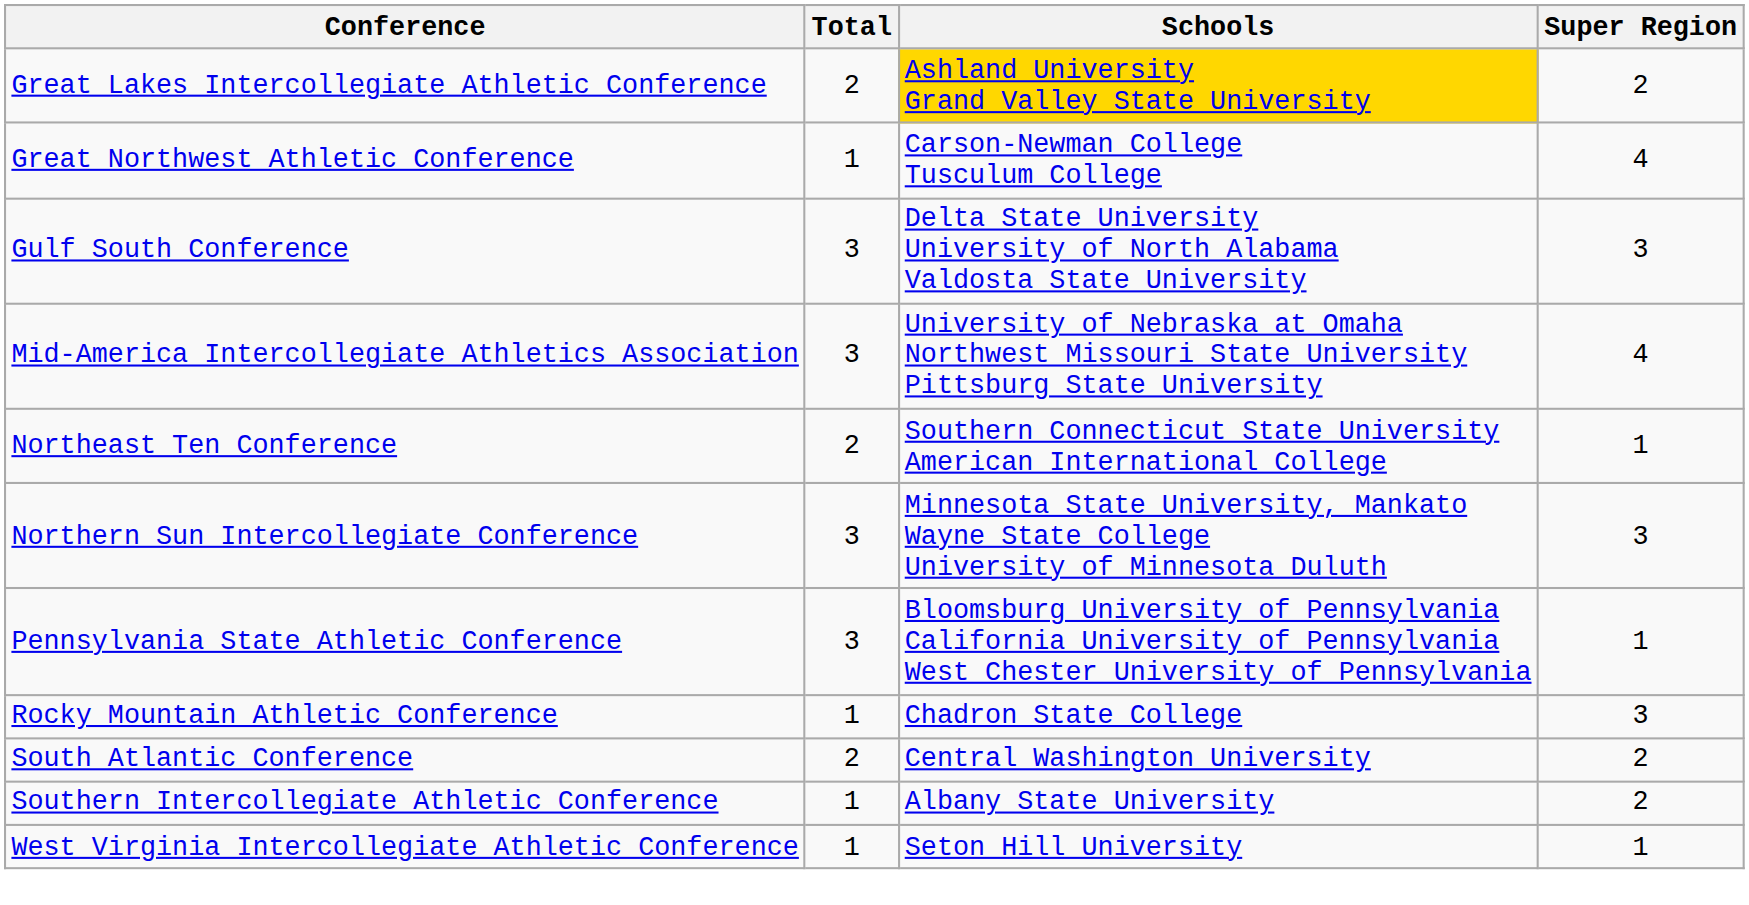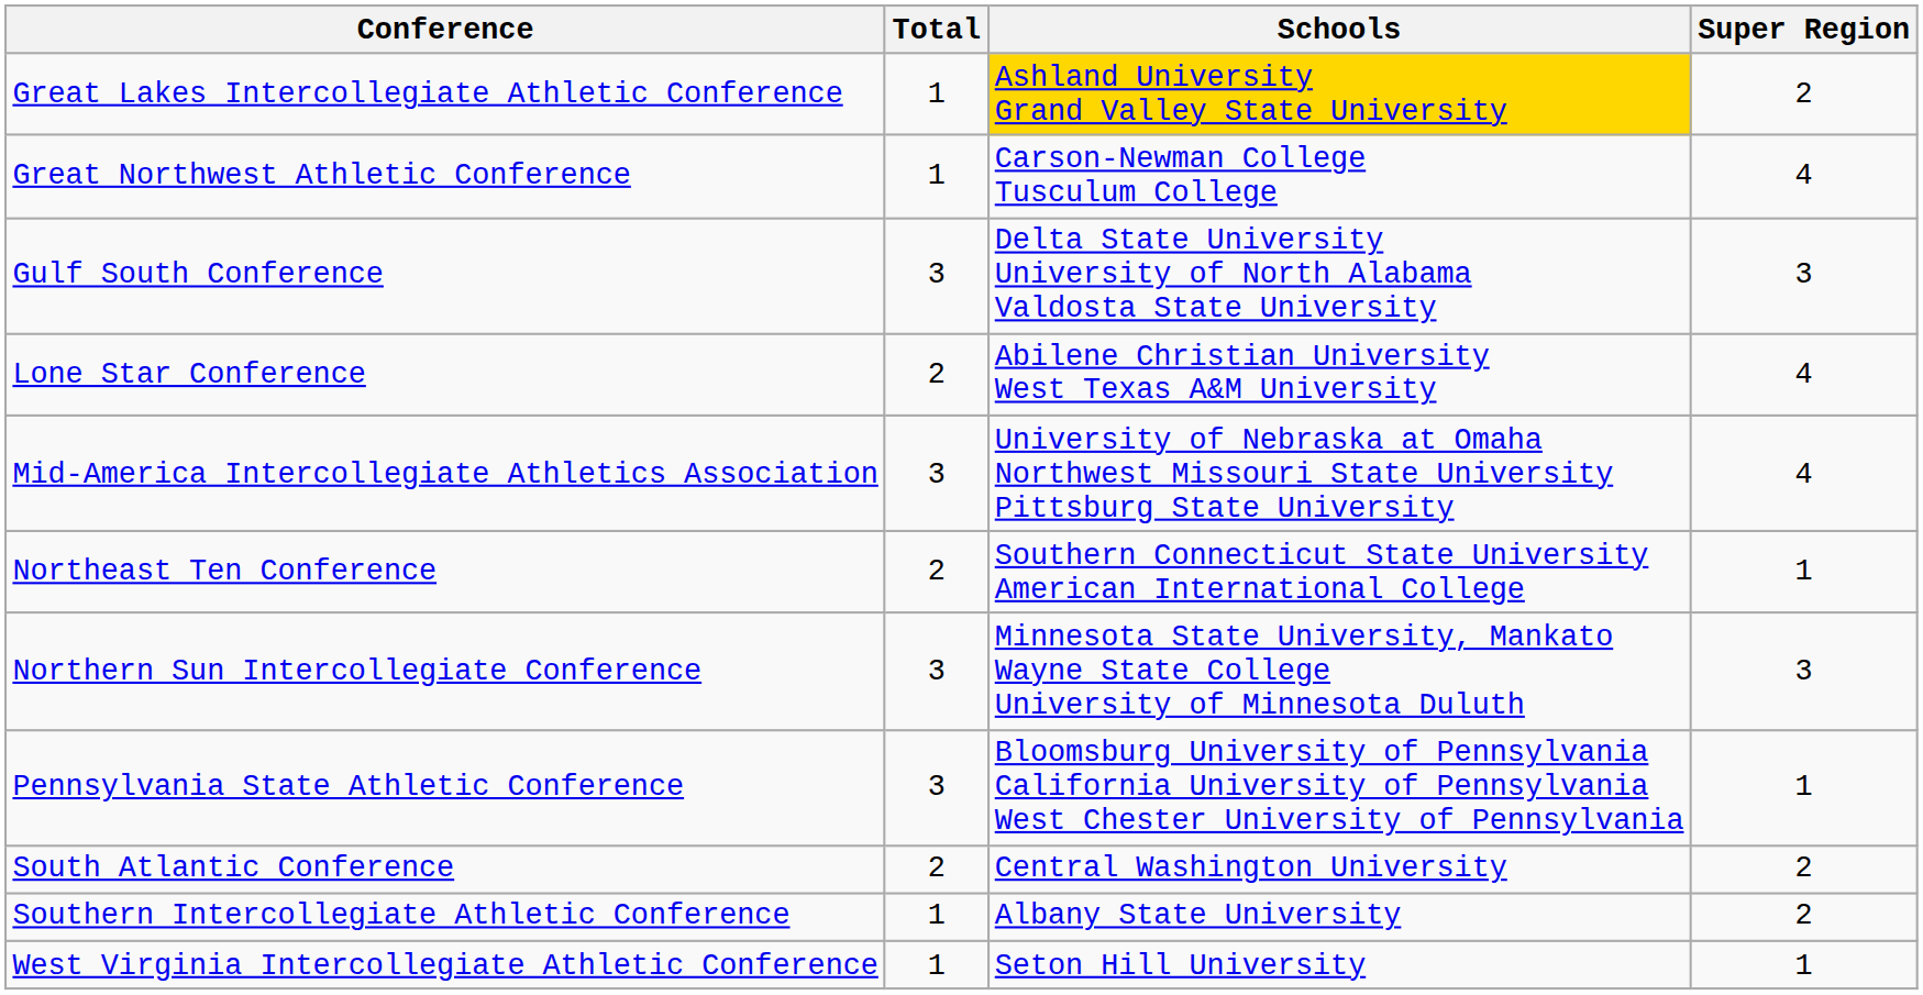 <table class="wikitable sortable">
 <tr>
 <th>Conference</th>
 <th>Total</th>
 <th class="unsortable">Schools</th>
 <th>Super Region</th>
 </tr>
 <tr>
 <td><a href='#'>Great Lakes Intercollegiate Athletic Conference</a></td>
-<td align=center>2</td>
+<td align=center>1</td>
 <td style="background: gold;"><a href='#'>Ashland University</a><br><a href='#'>Grand Valley State University</a></td>
 <td align=center>2</td>
 </tr>
 <tr>
 <td><a href='#'>Great Northwest Athletic Conference</a></td>
 <td align=center>1</td>
 <td><a href='#'>Carson-Newman College</a><br><a href='#'>Tusculum College</a></td>
 <td align=center>4</td>
 </tr>
 <tr>
 <td><a href='#'>Gulf South Conference</a></td>
 <td align=center>3</td>
 <td><a href='#'>Delta State University</a><br><a href='#'>University of North Alabama</a><br><a href='#'>Valdosta State University</a></td>
 <td align=center>3</td>
+</tr>
+<tr>
+<td><a href='#'>Lone Star Conference</a></td>
+<td align=center>2</td>
+<td><a href='#'>Abilene Christian University</a><br><a href='#'>West Texas A&M University</a></td>
+<td align=center>4</td>
 </tr>
 <tr>
 <td><a href='#'>Mid-America Intercollegiate Athletics Association</a></td>
 <td align=center>3</td>
 <td><a href='#'>University of Nebraska at Omaha</a><br><a href='#'>Northwest Missouri State University</a><br><a href='#'>Pittsburg State University</a></td>
 <td align=center>4</td>
 </tr>
 <tr>
 <td><a href='#'>Northeast Ten Conference</a></td>
 <td align=center>2</td>
 <td><a href='#'>Southern Connecticut State University</a><br><a href='#'>American International College</a></td>
 <td align=center>1</td>
 </tr>
 <tr>
 <td><a href='#'>Northern Sun Intercollegiate Conference</a></td>
 <td align=center>3</td>
 <td><a href='#'>Minnesota State University, Mankato</a><br><a href='#'>Wayne State College</a><br><a href='#'>University of Minnesota Duluth</a></td>
 <td align=center>3</td>
 </tr>
 <tr>
 <td><a href='#'>Pennsylvania State Athletic Conference</a></td>
 <td align=center>3</td>
 <td><a href='#'>Bloomsburg University of Pennsylvania</a><br><a href='#'>California University of Pennsylvania</a><br><a href='#'>West Chester University of Pennsylvania</a></td>
 <td align=center>1</td>
 </tr>
 <tr>
-<td><a href='#'>Rocky Mountain Athletic Conference</a></td>
-<td align=center>1</td>
-<td><a href='#'>Chadron State College</a></td>
-<td align=center>3</td>
-</tr>
-<tr>
 <td><a href='#'>South Atlantic Conference</a></td>
 <td align=center>2</td>
 <td><a href='#'>Central Washington University</a></td>
 <td align=center>2</td>
 </tr>
 <tr>
 <td><a href='#'>Southern Intercollegiate Athletic Conference</a></td>
 <td align=center>1</td>
 <td><a href='#'>Albany State University</a></td>
 <td align=center>2</td>
 </tr>
 <tr>
 <td><a href='#'>West Virginia Intercollegiate Athletic Conference</a></td>
 <td align=center>1</td>
 <td><a href='#'>Seton Hill University</a></td>
 <td align=center>1</td>
 </tr>
 </table>
